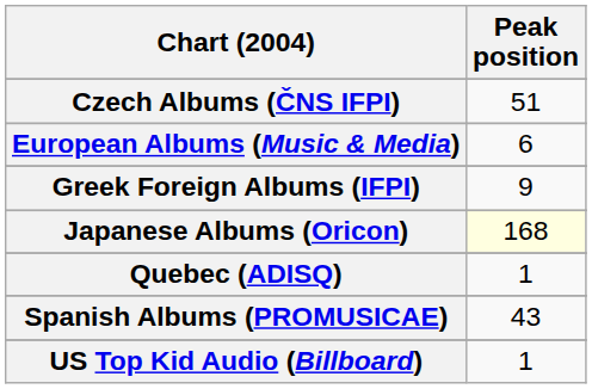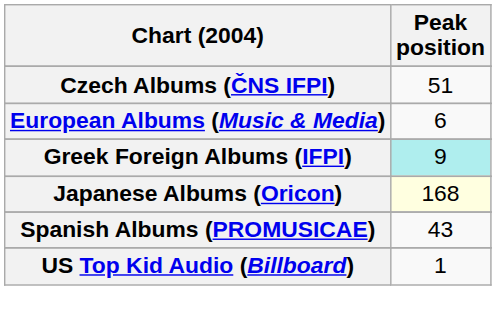 <table class="wikitable sortable plainrowheaders" style="text-align:center">
 <tr>
 <th scope="col">Chart (2004)</th>
 <th scope="col">Peak<br>position</th>
 </tr>
 <tr>
 </tr>
 <tr>
 </tr>
 <tr>
 </tr>
 <tr>
 </tr>
 <tr>
 </tr>
 <tr>
 <th scope="row">Czech Albums (<a href='#'>ČNS IFPI</a>)</th>
 <td>51</td>
 </tr>
 <tr>
 </tr>
 <tr>
 </tr>
 <tr>
 <th scope="row"><a href='#'>European Albums</a> (<em><a href='#'>Music & Media</a></em>)</th>
 <td>6</td>
 </tr>
 <tr>
 </tr>
 <tr>
 </tr>
 <tr>
 <th scope="row">Greek Foreign Albums (<a href='#'>IFPI</a>)</th>
-<td>9</td>
+<td style="background: paleturquoise;">9</td>
 </tr>
 <tr>
 </tr>
 <tr>
 </tr>
 <tr>
 <th scope="row">Japanese Albums (<a href='#'>Oricon</a>)</th>
 <td style="background: lightyellow;">168</td>
 </tr>
 <tr>
 </tr>
 <tr>
 </tr>
 <tr>
-</tr>
-<tr>
-<th scope="row">Quebec (<a href='#'>ADISQ</a>)</th>
-<td>1</td>
 </tr>
 <tr>
 </tr>
 <tr>
 <th scope="row">Spanish Albums (<a href='#'>PROMUSICAE</a>)</th>
 <td>43</td>
 </tr>
 <tr>
 </tr>
 <tr>
 </tr>
 <tr>
 </tr>
 <tr>
 </tr>
 <tr>
 <th scope="row">US <a href='#'>Top Kid Audio</a> (<em><a href='#'>Billboard</a></em>)</th>
 <td>1</td>
 </tr>
 </table>
